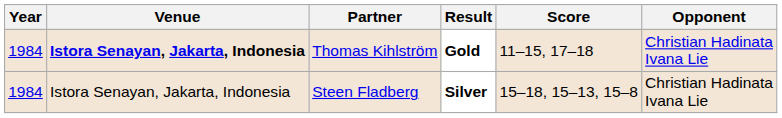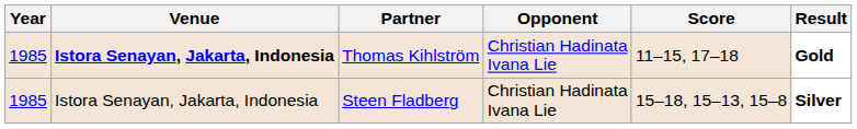 <table class="sortable wikitable" style="font-size: 90%;">
 <tr>
 <th>Year</th>
 <th>Venue</th>
 <th>Partner</th>
+<th>Opponent</th>
+<th>Score</th>
 <th>Result</th>
-<th>Score</th>
-<th>Opponent</th>
 </tr>
 <tr style="background:#F3E6D7">
-<td align="center"><a href='#'>1984</a></td>
+<td align="center"><a href='#'>1985</a></td>
 <td align="left"><strong><a href='#'>Istora Senayan</a>, <a href='#'>Jakarta</a>, Indonesia</strong></td>
 <td align="left"> <a href='#'>Thomas Kihlström</a></td>
+<td align="left"> <a href='#'>Christian Hadinata</a><br> <a href='#'>Ivana Lie</a></td>
+<td align="left">11–15, 17–18</td>
 <td style="text-align:left; background:white"> <strong>Gold</strong></td>
-<td align="left">11–15, 17–18</td>
-<td align="left"> <a href='#'>Christian Hadinata</a><br> <a href='#'>Ivana Lie</a></td>
 </tr>
 <tr style="background:#F3E6D7">
-<td align="center"><a href='#'>1984</a></td>
+<td align="center"><a href='#'>1985</a></td>
 <td align="left">Istora Senayan, Jakarta, Indonesia</td>
 <td align="left"> <a href='#'>Steen Fladberg</a></td>
+<td align="left"> Christian Hadinata<br> Ivana Lie</td>
+<td align="left">15–18, 15–13, 15–8</td>
 <td style="text-align:left; background:white"> <strong>Silver</strong></td>
-<td align="left">15–18, 15–13, 15–8</td>
-<td align="left"> Christian Hadinata<br> Ivana Lie</td>
 </tr>
 </table>
